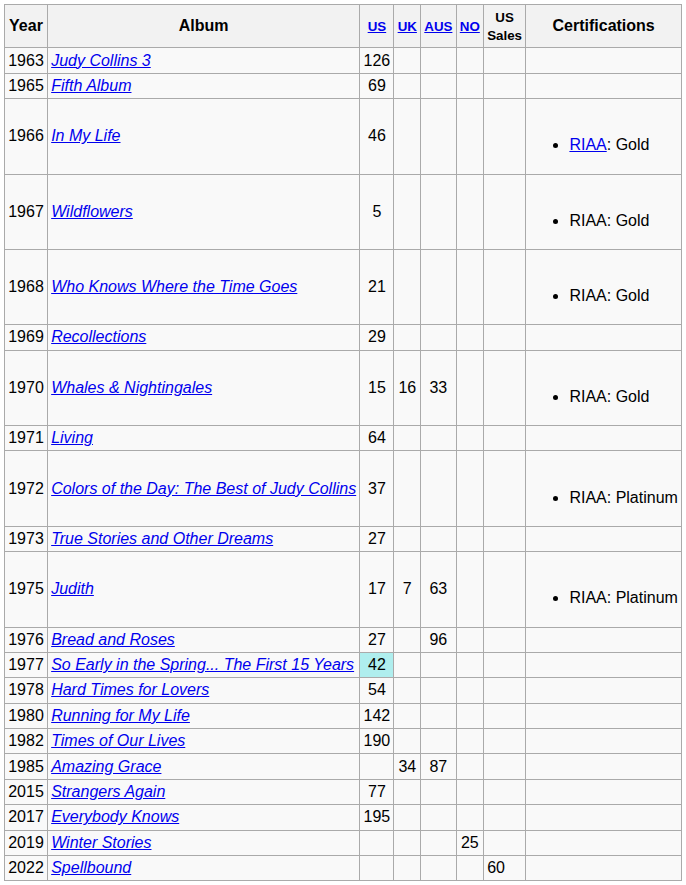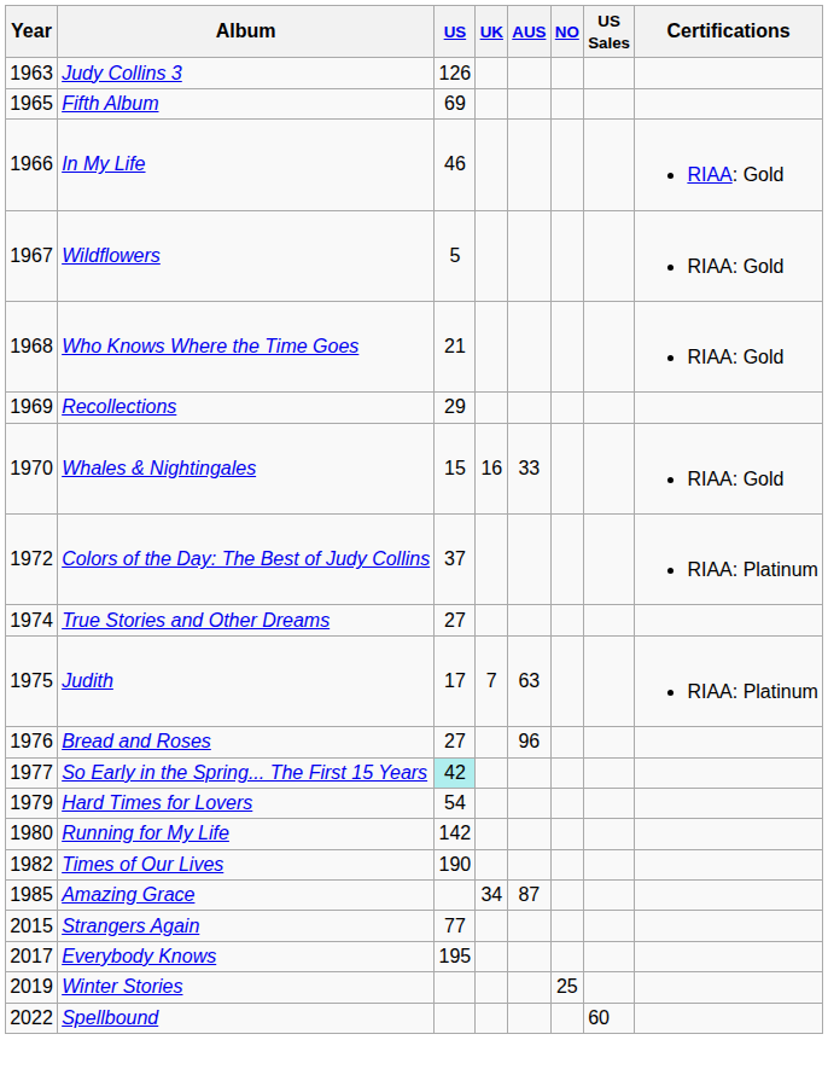 <table class="wikitable">
 <tr>
 <th>Year</th>
 <th>Album</th>
 <th><small><a href='#'>US</a></small><br></th>
 <th><small><a href='#'>UK</a></small><br></th>
 <th><small><a href='#'>AUS</a></small><br></th>
 <th><small><a href='#'>NO</a></small><br></th>
 <th><small>US</small><br><small>Sales</small></th>
 <th>Certifications</th>
 </tr>
 <tr>
 <td>1963</td>
 <td><em><a href='#'>Judy Collins 3</a></em></td>
 <td style="text-align:center;">126</td>
 <td></td>
 <td></td>
 <td></td>
 <td></td>
 <td></td>
 </tr>
 <tr>
 <td>1965</td>
 <td><em><a href='#'>Fifth Album</a></em></td>
 <td style="text-align:center;">69</td>
 <td></td>
 <td></td>
 <td></td>
 <td></td>
 <td></td>
 </tr>
 <tr>
 <td>1966</td>
 <td><em><a href='#'>In My Life</a></em></td>
 <td style="text-align:center;">46</td>
 <td></td>
 <td></td>
 <td></td>
 <td></td>
 <td><br><ul><li><a href='#'>RIAA</a>: Gold</li></ul></td>
 </tr>
 <tr>
 <td>1967</td>
 <td><em><a href='#'>Wildflowers</a></em></td>
 <td style="text-align:center;">5</td>
 <td></td>
 <td></td>
 <td></td>
 <td></td>
 <td><br><ul><li>RIAA: Gold</li></ul></td>
 </tr>
 <tr>
 <td>1968</td>
 <td><em><a href='#'>Who Knows Where the Time Goes</a></em></td>
 <td style="text-align:center;">21</td>
 <td></td>
 <td></td>
 <td></td>
 <td></td>
 <td><br><ul><li>RIAA: Gold</li></ul></td>
 </tr>
 <tr>
 <td>1969</td>
 <td><em><a href='#'>Recollections</a></em></td>
 <td style="text-align:center;">29</td>
 <td></td>
 <td></td>
 <td></td>
 <td></td>
 <td></td>
 </tr>
 <tr>
 <td>1970</td>
 <td><em><a href='#'>Whales & Nightingales</a></em></td>
 <td style="text-align:center;">15</td>
 <td style="text-align:center;">16</td>
 <td style="text-align:center;">33</td>
 <td></td>
 <td></td>
 <td><br><ul><li>RIAA: Gold</li></ul></td>
 </tr>
 <tr>
-<td>1971</td>
-<td><em><a href='#'>Living</a></em></td>
-<td style="text-align:center;">64</td>
-<td></td>
-<td></td>
-<td></td>
-<td></td>
-<td></td>
-</tr>
-<tr>
 <td>1972</td>
 <td><em><a href='#'>Colors of the Day: The Best of Judy Collins</a></em></td>
 <td style="text-align:center;">37</td>
 <td></td>
 <td></td>
 <td></td>
 <td></td>
 <td><br><ul><li>RIAA: Platinum</li></ul></td>
 </tr>
 <tr>
-<td>1973</td>
+<td>1974</td>
 <td><em><a href='#'>True Stories and Other Dreams</a></em></td>
 <td style="text-align:center;">27</td>
 <td></td>
 <td></td>
 <td></td>
 <td></td>
 <td></td>
 </tr>
 <tr>
 <td>1975</td>
 <td><em><a href='#'>Judith</a></em></td>
 <td style="text-align:center;">17</td>
 <td style="text-align:center;">7</td>
 <td style="text-align:center;">63</td>
 <td></td>
 <td></td>
 <td><br><ul><li>RIAA: Platinum</li></ul></td>
 </tr>
 <tr>
 <td>1976</td>
 <td><em><a href='#'>Bread and Roses</a></em></td>
 <td style="text-align:center;">27</td>
 <td></td>
 <td style="text-align:center;">96</td>
 <td></td>
 <td></td>
 <td></td>
 </tr>
 <tr>
 <td>1977</td>
 <td><em><a href='#'>So Early in the Spring... The First 15 Years</a></em></td>
 <td style="background: paleturquoise; text-align:center;">42</td>
 <td></td>
 <td></td>
 <td></td>
 <td></td>
 <td></td>
 </tr>
 <tr>
-<td>1978</td>
+<td>1979</td>
 <td><em><a href='#'>Hard Times for Lovers</a></em></td>
 <td style="text-align:center;">54</td>
 <td></td>
 <td></td>
 <td></td>
 <td></td>
 <td></td>
 </tr>
 <tr>
 <td>1980</td>
 <td><em><a href='#'>Running for My Life</a></em></td>
 <td style="text-align:center;">142</td>
 <td></td>
 <td></td>
 <td></td>
 <td></td>
 <td></td>
 </tr>
 <tr>
 <td>1982</td>
 <td><em><a href='#'>Times of Our Lives</a></em></td>
 <td style="text-align:center;">190</td>
 <td></td>
 <td></td>
 <td></td>
 <td></td>
 <td></td>
 </tr>
 <tr>
 <td>1985</td>
 <td><em><a href='#'>Amazing Grace</a></em></td>
 <td></td>
 <td style="text-align:center;">34</td>
 <td style="text-align:center;">87</td>
 <td></td>
 <td></td>
 <td></td>
 </tr>
 <tr>
 <td>2015</td>
 <td><a href='#'><em>Strangers Again</em></a></td>
 <td style="text-align:center;">77</td>
 <td></td>
 <td></td>
 <td></td>
 <td></td>
 <td></td>
 </tr>
 <tr>
 <td>2017</td>
 <td><em><a href='#'>Everybody Knows</a></em></td>
 <td style="text-align:center;">195</td>
 <td></td>
 <td></td>
 <td></td>
 <td></td>
 <td></td>
 </tr>
 <tr>
 <td>2019</td>
 <td><em><a href='#'>Winter Stories</a></em></td>
 <td align="center"></td>
 <td></td>
 <td></td>
 <td style="text-align:center;">25</td>
 <td></td>
 <td></td>
 </tr>
 <tr>
 <td>2022</td>
 <td><em><a href='#'>Spellbound</a></em></td>
 <td></td>
 <td></td>
 <td></td>
 <td></td>
 <td>60</td>
 <td></td>
 </tr>
 </table>
